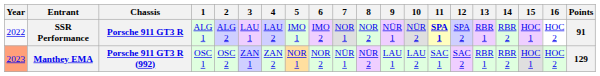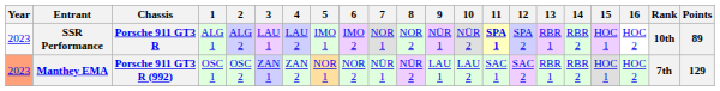 <table class="wikitable" style="text-align:center; font-size:85%">
 <tr>
 <th>Year</th>
 <th>Entrant</th>
 <th>Chassis</th>
 <th>1</th>
 <th>2</th>
 <th>3</th>
 <th>4</th>
 <th>5</th>
 <th>6</th>
 <th>7</th>
 <th>8</th>
 <th>9</th>
 <th>10</th>
 <th>11</th>
 <th>12</th>
 <th>13</th>
 <th>14</th>
 <th>15</th>
 <th>16</th>
+<th>Rank</th>
 <th>Points</th>
 </tr>
 <tr>
-<td><a href='#'>2022</a></td>
+<td><a href='#'>2023</a></td>
 <th>SSR Performance</th>
 <th><a href='#'>Porsche 911 GT3 R</a></th>
 <td style="background:#DFFFDF;"><a href='#'>ALG<br>1</a><br></td>
 <td style="background:#CFCFFF;"><a href='#'>ALG<br>2</a><br></td>
 <td style="background:#EFCFFF;"><a href='#'>LAU<br>1</a><br></td>
 <td style="background:#CFCFFF;"><a href='#'>LAU<br>2</a><br></td>
 <td style="background:#DFFFDF;"><a href='#'>IMO<br>1</a><br></td>
 <td style="background:#EFCFFF;"><a href='#'>IMO<br>2</a><br></td>
 <td style="background:#DFDFDF;"><a href='#'>NOR<br>1</a><br></td>
 <td style="background:#DFFFDF;"><a href='#'>NOR<br>2</a><br></td>
 <td style="background:#EFCFFF;"><a href='#'>NÜR<br>1</a><br></td>
 <td style="background:#DFDFDF;"><a href='#'>NÜR<br>2</a><br></td>
 <td style="background:#FFFFBF;"><strong><a href='#'>SPA<br>1</a></strong><br></td>
 <td style="background:#CFCFFF;"><a href='#'>SPA<br>2</a><br></td>
 <td style="background:#EFCFFF;"><a href='#'>RBR<br>1</a><br></td>
 <td style="background:#DFFFDF;"><a href='#'>RBR<br>2</a><br></td>
 <td style="background:#EFCFFF;"><a href='#'>HOC<br>1</a><br></td>
 <td style="background:#FFFFFF;"><a href='#'>HOC<br>2</a><br></td>
-<th>91</th>
+<th>10th</th>
+<th>89</th>
 </tr>
 <tr>
 <td style="background: lightsalmon;"><a href='#'>2023</a></td>
 <th><a href='#'>Manthey EMA</a></th>
 <th><a href='#'>Porsche 911 GT3 R (992)</a></th>
 <td style="background:#DFFFDF;"><a href='#'>OSC<br>1</a><br></td>
 <td style="background:#DFFFDF;"><a href='#'>OSC<br>2</a><br></td>
 <td style="background:#CFCFFF;"><a href='#'>ZAN<br>1</a><br></td>
 <td style="background:#DFFFDF;"><a href='#'>ZAN<br>2</a><br></td>
 <td style="background:#FFDF9F;"><a href='#'>NOR<br>1</a><br></td>
 <td style="background:#DFFFDF;"><a href='#'>NOR<br>2</a><br></td>
 <td style="background:#DFFFDF;"><a href='#'>NÜR<br>1</a><br></td>
 <td style="background:#EFCFFF;"><a href='#'>NÜR<br>2</a><br></td>
 <td style="background:#DFFFDF;"><a href='#'>LAU<br>1</a><br></td>
 <td style="background:#DFFFDF;"><a href='#'>LAU<br>2</a><br></td>
 <td style="background:#DFFFDF;"><a href='#'>SAC<br>1</a><br></td>
 <td style="background:#EFCFFF;"><a href='#'>SAC<br>2</a><br></td>
 <td style="background:#DFFFDF;"><a href='#'>RBR<br>1</a><br></td>
 <td style="background:#DFFFDF;"><a href='#'>RBR<br>2</a><br></td>
 <td style="background:#DFDFDF;"><a href='#'>HOC<br>1</a><br></td>
 <td style="background:#DFFFDF;"><a href='#'>HOC<br>2</a><br></td>
+<th>7th</th>
 <th>129</th>
 </tr>
 </table>
